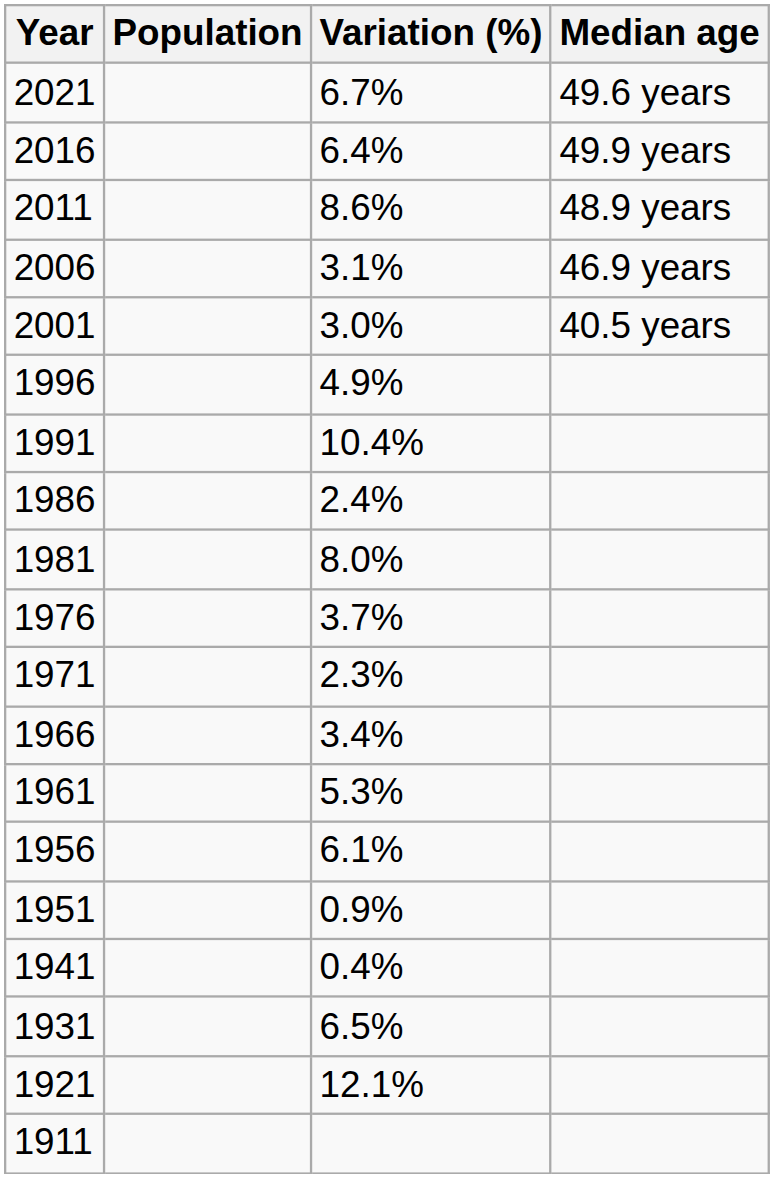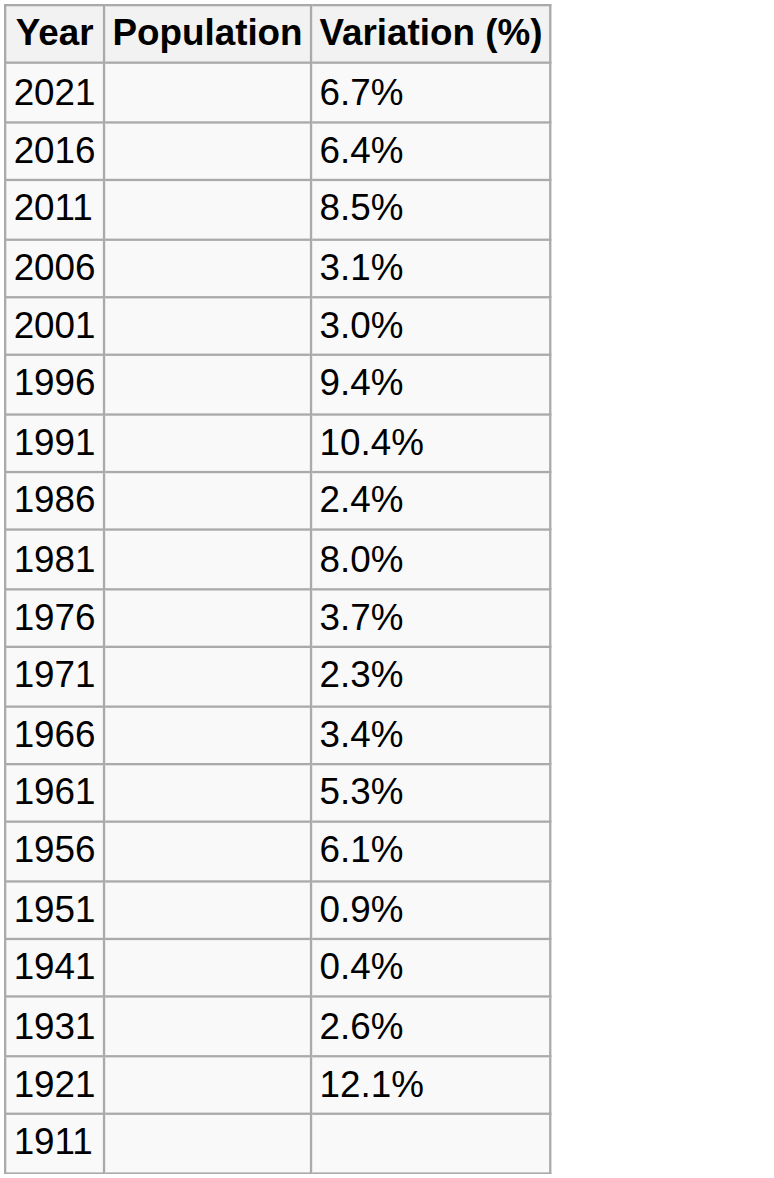 <table + class="wikitable" border="1">
 <tr>
 <th>Year</th>
 <th>Population</th>
 <th>Variation (%)</th>
-<th>Median age</th>
 </tr>
 <tr>
 <td>2021</td>
 <td></td>
 <td> 6.7%</td>
-<td>49.6 years</td>
 </tr>
 <tr>
 <td>2016</td>
 <td></td>
 <td> 6.4%</td>
-<td>49.9 years</td>
 </tr>
 <tr>
 <td>2011</td>
 <td></td>
-<td> 8.6%</td>
-<td>48.9 years</td>
+<td> 8.5%</td>
 </tr>
 <tr>
 <td>2006</td>
 <td></td>
 <td> 3.1%</td>
-<td>46.9 years</td>
 </tr>
 <tr>
 <td>2001</td>
 <td></td>
 <td> 3.0%</td>
-<td>40.5 years</td>
 </tr>
 <tr>
 <td>1996</td>
 <td></td>
-<td> 4.9%</td>
-<td></td>
+<td> 9.4%</td>
 </tr>
 <tr>
 <td>1991</td>
 <td></td>
 <td> 10.4%</td>
-<td></td>
 </tr>
 <tr>
 <td>1986</td>
 <td></td>
 <td> 2.4%</td>
-<td></td>
 </tr>
 <tr>
 <td>1981</td>
 <td></td>
 <td> 8.0%</td>
-<td></td>
 </tr>
 <tr>
 <td>1976</td>
 <td></td>
 <td> 3.7%</td>
-<td></td>
 </tr>
 <tr>
 <td>1971</td>
 <td></td>
 <td> 2.3%</td>
-<td></td>
 </tr>
 <tr>
 <td>1966</td>
 <td></td>
 <td> 3.4%</td>
-<td></td>
 </tr>
 <tr>
 <td>1961</td>
 <td></td>
 <td> 5.3%</td>
-<td></td>
 </tr>
 <tr>
 <td>1956</td>
 <td></td>
 <td> 6.1%</td>
-<td></td>
 </tr>
 <tr>
 <td>1951</td>
 <td></td>
 <td> 0.9%</td>
-<td></td>
 </tr>
 <tr>
 <td>1941</td>
 <td></td>
 <td> 0.4%</td>
-<td></td>
 </tr>
 <tr>
 <td>1931</td>
 <td></td>
-<td> 6.5%</td>
-<td></td>
+<td> 2.6%</td>
 </tr>
 <tr>
 <td>1921</td>
 <td></td>
 <td> 12.1%</td>
-<td></td>
 </tr>
 <tr>
 <td>1911</td>
 <td></td>
 <td></td>
-<td></td>
 </tr>
 </table>
